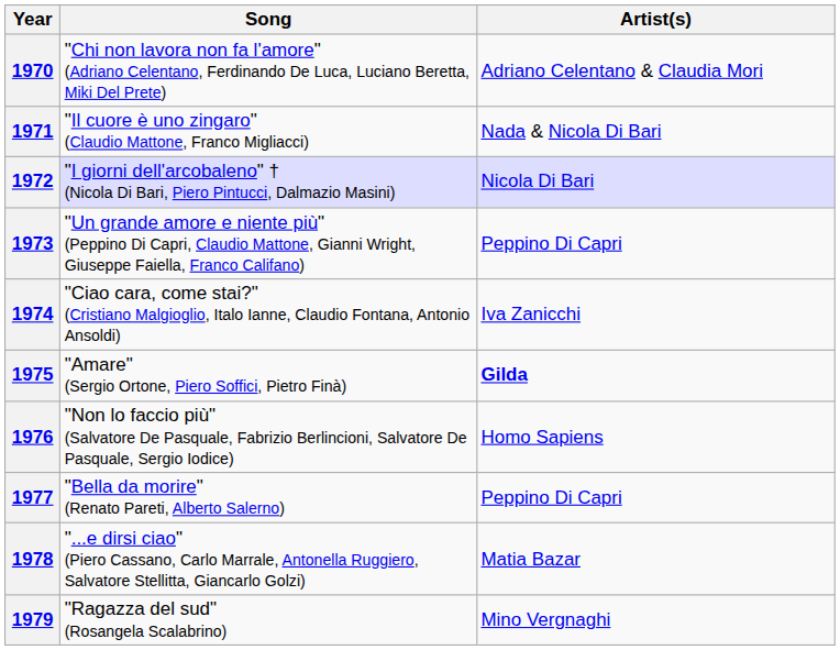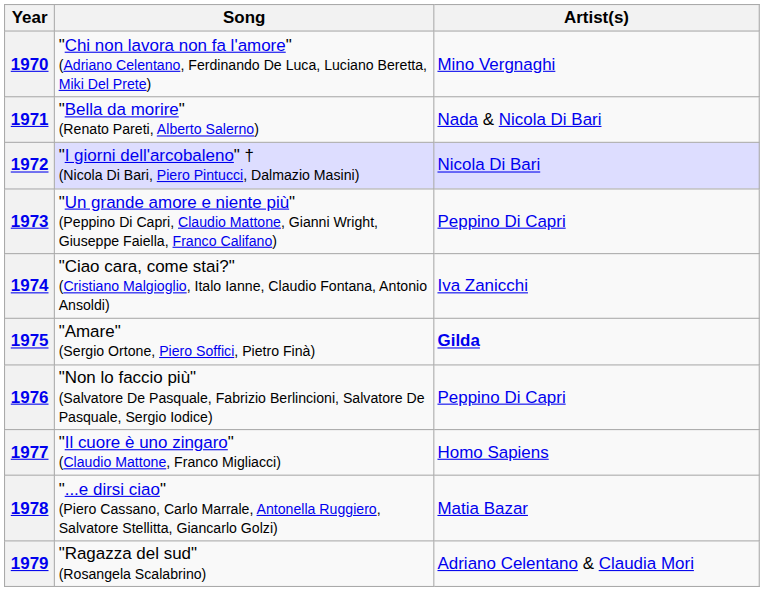 <table class="wikitable plainrowheaders">
 <tr>
 <th style="width:40px;">Year</th>
 <th style="width:350px;">Song</th>
 <th style="width:300px;">Artist(s)</th>
 </tr>
 <tr>
 <th scope="row"><a href='#'>1970</a></th>
 <td>"<a href='#'>Chi non lavora non fa l'amore</a>"<br><small>(<a href='#'>Adriano Celentano</a>, Ferdinando De Luca, Luciano Beretta, <a href='#'>Miki Del Prete</a>)</small></td>
-<td><a href='#'>Adriano Celentano</a> & <a href='#'>Claudia Mori</a></td>
+<td><a href='#'>Mino Vergnaghi</a></td>
 </tr>
 <tr>
 <th scope="row"><a href='#'>1971</a></th>
-<td>"<a href='#'>Il cuore è uno zingaro</a>"<br><small>(<a href='#'>Claudio Mattone</a>, Franco Migliacci)</small></td>
+<td>"<a href='#'>Bella da morire</a>"<br><small>(Renato Pareti, <a href='#'>Alberto Salerno</a>)</small></td>
 <td><a href='#'>Nada</a> & <a href='#'>Nicola Di Bari</a></td>
 </tr>
 <tr style="background-color:#DDF;">
 <th scope="row"><a href='#'>1972</a></th>
 <td>"<a href='#'>I giorni dell'arcobaleno</a>" †<br><small>(Nicola Di Bari, <a href='#'>Piero Pintucci</a>, Dalmazio Masini)</small></td>
 <td><a href='#'>Nicola Di Bari</a></td>
 </tr>
 <tr>
 <th scope="row"><a href='#'>1973</a></th>
 <td>"<a href='#'>Un grande amore e niente più</a>"<br><small>(Peppino Di Capri, <a href='#'>Claudio Mattone</a>, Gianni Wright, Giuseppe Faiella, <a href='#'>Franco Califano</a>)</small></td>
 <td><a href='#'>Peppino Di Capri</a></td>
 </tr>
 <tr>
 <th scope="row"><a href='#'>1974</a></th>
 <td>"Ciao cara, come stai?"<br><small>(<a href='#'>Cristiano Malgioglio</a>, Italo Ianne, Claudio Fontana, Antonio Ansoldi)</small></td>
 <td><a href='#'>Iva Zanicchi</a></td>
 </tr>
 <tr>
 <th scope="row"><a href='#'>1975</a></th>
 <td>"Amare"<br><small>(Sergio Ortone, <a href='#'>Piero Soffici</a>, Pietro Finà)</small></td>
 <td><strong><a href='#'>Gilda</a></strong></td>
 </tr>
 <tr>
 <th scope="row"><a href='#'>1976</a></th>
 <td>"Non lo faccio più"<br><small>(Salvatore De Pasquale, Fabrizio Berlincioni, Salvatore De Pasquale, Sergio Iodice)</small></td>
-<td><a href='#'>Homo Sapiens</a></td>
+<td><a href='#'>Peppino Di Capri</a></td>
 </tr>
 <tr>
 <th scope="row"><a href='#'>1977</a></th>
-<td>"<a href='#'>Bella da morire</a>"<br><small>(Renato Pareti, <a href='#'>Alberto Salerno</a>)</small></td>
-<td><a href='#'>Peppino Di Capri</a></td>
+<td>"<a href='#'>Il cuore è uno zingaro</a>"<br><small>(<a href='#'>Claudio Mattone</a>, Franco Migliacci)</small></td>
+<td><a href='#'>Homo Sapiens</a></td>
 </tr>
 <tr>
 <th scope="row"><a href='#'>1978</a></th>
 <td>"<a href='#'>...e dirsi ciao</a>"<br><small>(Piero Cassano, Carlo Marrale, <a href='#'>Antonella Ruggiero</a>, Salvatore Stellitta, Giancarlo Golzi)</small></td>
 <td><a href='#'>Matia Bazar</a></td>
 </tr>
 <tr>
 <th scope="row"><a href='#'>1979</a></th>
 <td>"Ragazza del sud"<br><small>(Rosangela Scalabrino)</small></td>
-<td><a href='#'>Mino Vergnaghi</a></td>
+<td><a href='#'>Adriano Celentano</a> & <a href='#'>Claudia Mori</a></td>
 </tr>
 </table>
